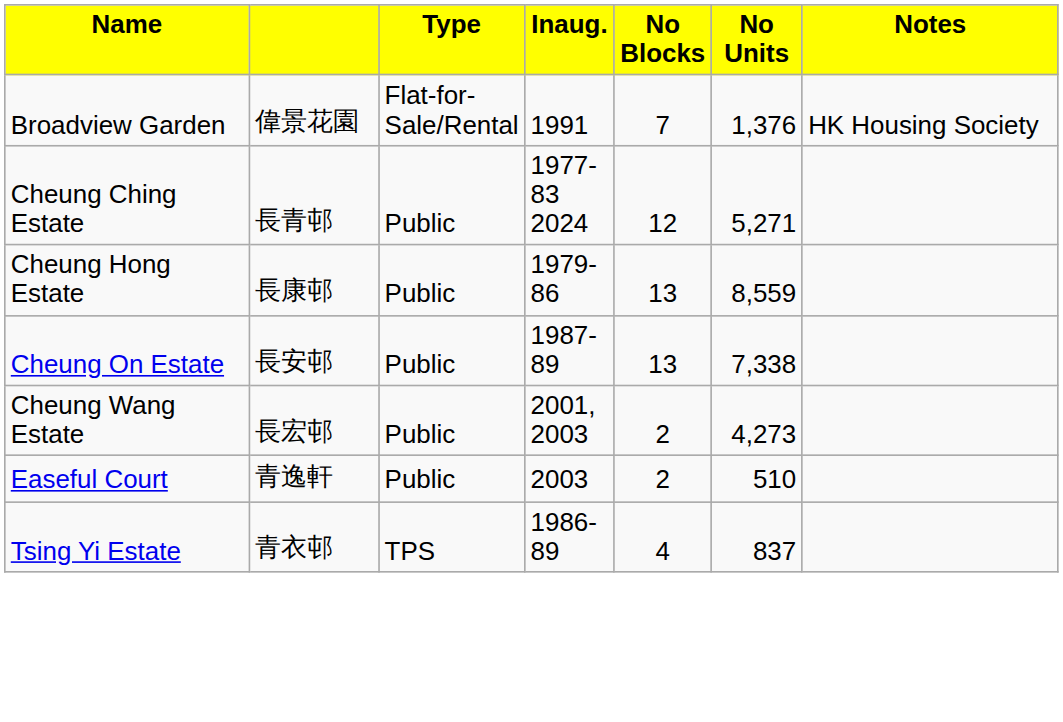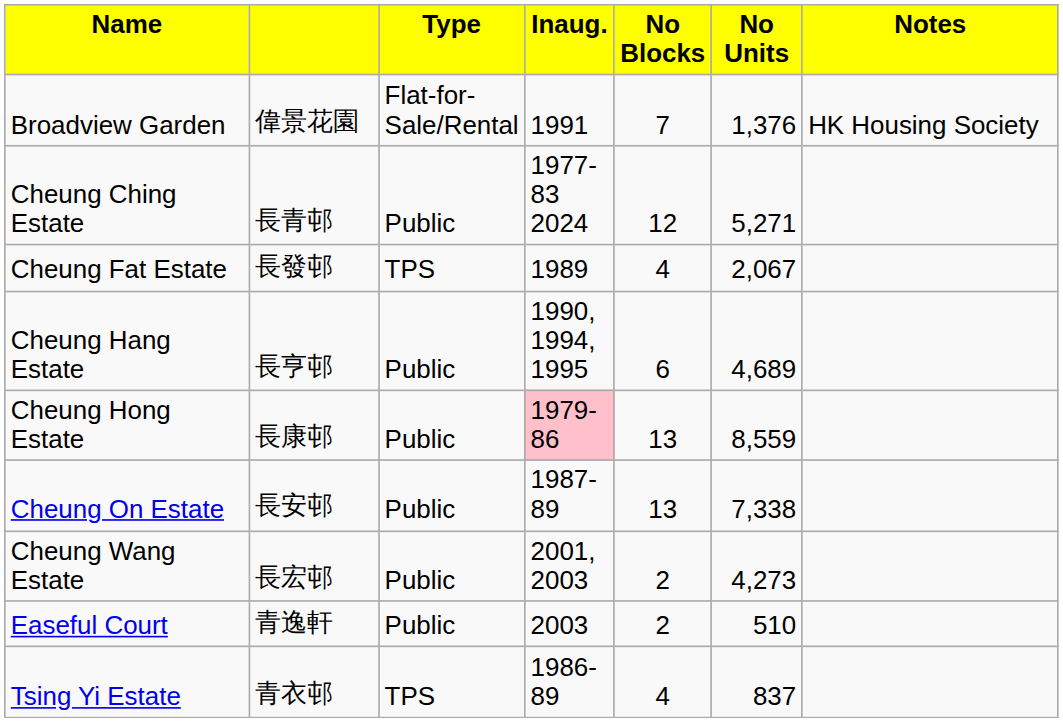 <table class="wikitable">
 <tr style="font-weight:bold;background-color:yellow" align="center" valign="top">
 <td width="143.25" Height="12.75" align="center">Name</td>
 <td width="72.75" align="center" valign="top"></td>
 <td width="59.25" align="center" valign="top">Type</td>
 <td width="48" align="center" valign="top">Inaug.</td>
 <td width="48" align="center" valign="top">No Blocks</td>
 <td width="48.75" align="center" valign="top">No Units</td>
 <td width="150.75" align="center" valign="top">Notes</td>
 </tr>
 <tr valign="bottom">
 <td Height="12.75">Broadview Garden</td>
 <td>偉景花園</td>
 <td>Flat-for-Sale/Rental</td>
 <td>1991</td>
 <td align="center">7</td>
 <td align="right">1,376</td>
 <td>HK Housing Society</td>
 </tr>
 <tr valign="bottom">
 <td Height="12.75">Cheung Ching Estate</td>
 <td>長青邨</td>
 <td>Public</td>
 <td>1977-83<br>2024</td>
 <td align="center">12</td>
 <td align="right">5,271</td>
 <td></td>
 </tr>
 <tr valign="bottom">
+<td Height="12.75">Cheung Fat Estate</td>
+<td>長發邨</td>
+<td>TPS</td>
+<td>1989</td>
+<td align="center">4</td>
+<td align="right">2,067</td>
+<td></td>
+</tr>
+<tr valign="bottom">
+<td Height="12.75">Cheung Hang Estate</td>
+<td>長亨邨</td>
+<td>Public</td>
+<td>1990, 1994, 1995</td>
+<td align="center">6</td>
+<td align="right">4,689</td>
+<td></td>
+</tr>
+<tr valign="bottom">
 <td Height="12.75">Cheung Hong Estate</td>
 <td>長康邨</td>
 <td>Public</td>
-<td>1979-86</td>
+<td style="background: pink;">1979-86</td>
 <td align="center">13</td>
 <td align="right">8,559</td>
 <td></td>
 </tr>
 <tr valign="bottom">
 <td Height="12.75"><a href='#'>Cheung On Estate</a></td>
 <td>長安邨</td>
 <td>Public</td>
 <td>1987-89</td>
 <td align="center">13</td>
 <td align="right">7,338</td>
 <td></td>
 </tr>
 <tr valign="bottom">
 <td Height="12.75">Cheung Wang Estate</td>
 <td>長宏邨</td>
 <td>Public</td>
 <td>2001, 2003</td>
 <td align="center">2</td>
 <td align="right">4,273</td>
 <td></td>
 </tr>
 <tr valign="bottom">
 <td Height="12.75"><a href='#'>Easeful Court</a></td>
 <td>青逸軒</td>
 <td>Public</td>
 <td>2003</td>
 <td align="center">2</td>
 <td align="right">510</td>
 <td></td>
 </tr>
 <tr valign="bottom">
 <td Height="12.75"><a href='#'>Tsing Yi Estate</a></td>
 <td>青衣邨</td>
 <td>TPS</td>
 <td>1986-89</td>
 <td align="center">4</td>
 <td align="right">837</td>
 <td></td>
 </tr>
 </table>
